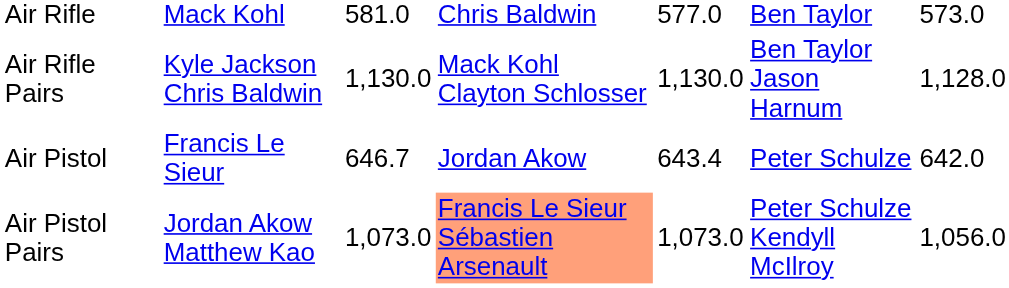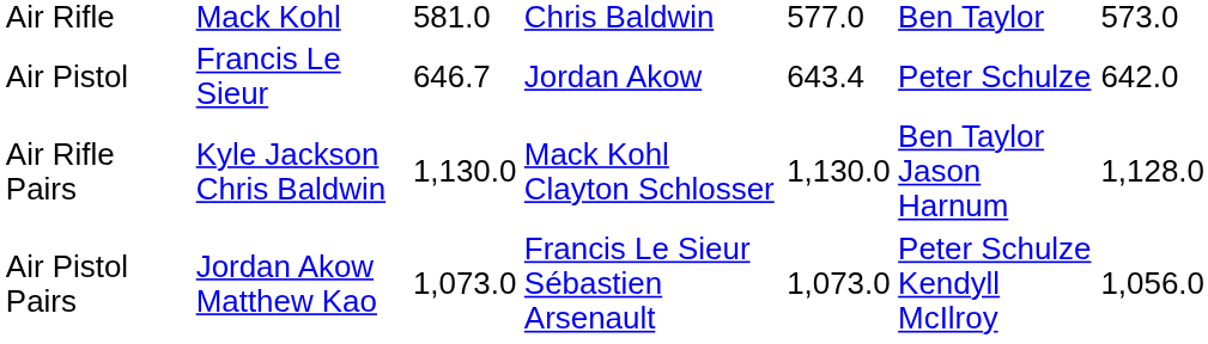 <table>
 <tr>
 <td>Air Rifle</td>
 <td><a href='#'>Mack Kohl</a> <br></td>
 <td>581.0</td>
 <td><a href='#'>Chris Baldwin</a> <br></td>
 <td>577.0</td>
 <td><a href='#'>Ben Taylor</a> <br></td>
 <td>573.0</td>
 </tr>
 <tr>
+<td>Air Pistol</td>
+<td><a href='#'>Francis Le Sieur</a> <br></td>
+<td>646.7</td>
+<td><a href='#'>Jordan Akow</a><br></td>
+<td>643.4</td>
+<td><a href='#'>Peter Schulze</a><br> </td>
+<td>642.0</td>
+</tr>
+<tr>
 <td>Air Rifle Pairs</td>
 <td><a href='#'>Kyle Jackson</a> <br><a href='#'>Chris Baldwin</a><br> </td>
 <td>1,130.0</td>
 <td><a href='#'>Mack Kohl</a><br><a href='#'>Clayton Schlosser</a><br> </td>
 <td>1,130.0</td>
 <td><a href='#'>Ben Taylor</a><br><a href='#'>Jason Harnum</a><br> </td>
 <td>1,128.0</td>
 </tr>
 <tr>
-<td>Air Pistol</td>
-<td><a href='#'>Francis Le Sieur</a> <br></td>
-<td>646.7</td>
-<td><a href='#'>Jordan Akow</a><br></td>
-<td>643.4</td>
-<td><a href='#'>Peter Schulze</a><br> </td>
-<td>642.0</td>
-</tr>
-<tr>
 <td>Air Pistol Pairs</td>
 <td><a href='#'>Jordan Akow</a> <br><a href='#'>Matthew Kao</a><br> </td>
 <td>1,073.0</td>
-<td style="background: lightsalmon;"><a href='#'>Francis Le Sieur</a><br><a href='#'>Sébastien Arsenault</a><br> </td>
+<td><a href='#'>Francis Le Sieur</a><br><a href='#'>Sébastien Arsenault</a><br> </td>
 <td>1,073.0</td>
 <td><a href='#'>Peter Schulze</a><br><a href='#'>Kendyll McIlroy</a><br> </td>
 <td>1,056.0</td>
 </tr>
 </table>
